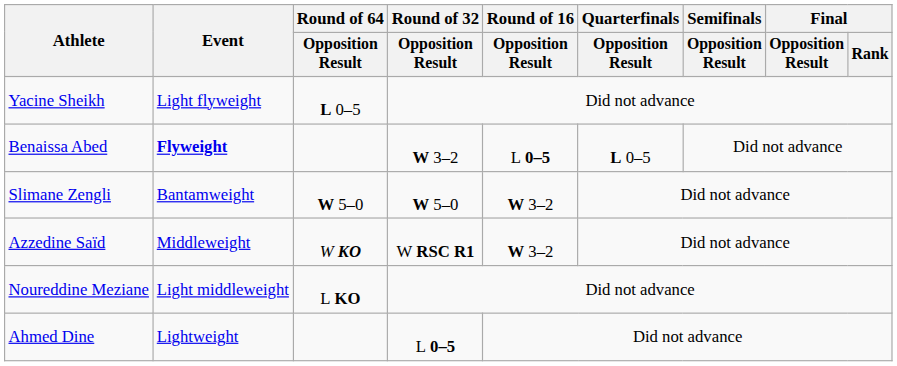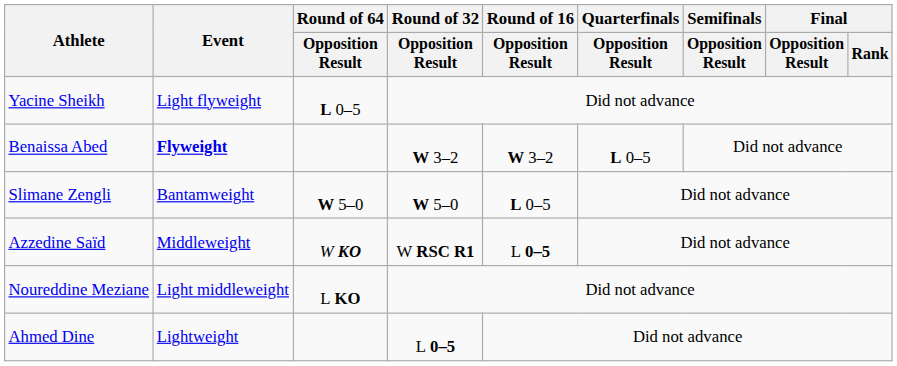 <table class="wikitable" style="font-size:90%">
 <tr>
 <th rowspan="2">Athlete</th>
 <th rowspan="2">Event</th>
 <th>Round of 64</th>
 <th>Round of 32</th>
 <th>Round of 16</th>
 <th>Quarterfinals</th>
 <th>Semifinals</th>
 <th colspan=2>Final</th>
 </tr>
 <tr style="font-size:95%">
 <th>Opposition<br>Result</th>
 <th>Opposition<br>Result</th>
 <th>Opposition<br>Result</th>
 <th>Opposition<br>Result</th>
 <th>Opposition<br>Result</th>
 <th>Opposition<br>Result</th>
 <th>Rank</th>
 </tr>
 <tr align=center>
 <td align=left><a href='#'>Yacine Sheikh</a></td>
 <td align=left><a href='#'>Light flyweight</a></td>
 <td><br><strong>L</strong> 0–5</td>
 <td colspan=6>Did not advance</td>
 </tr>
 <tr align=center>
 <td align=left><a href='#'>Benaissa Abed</a></td>
 <td align=left><strong><a href='#'>Flyweight</a></strong></td>
 <td></td>
 <td><br><strong>W</strong> 3–2</td>
-<td><br></strong>L<strong> 0–5</td>
+<td><br><strong>W</strong> 3–2</td>
 <td><br><strong>L</strong> 0–5</td>
 <td colspan=3>Did not advance</td>
 </tr>
 <tr align=center>
 <td align=left><a href='#'>Slimane Zengli</a></td>
 <td align=left><a href='#'>Bantamweight</a></td>
 <td><br><strong>W</strong> 5–0</td>
 <td><br><strong>W</strong> 5–0</td>
-<td><br><strong>W</strong> 3–2</td>
+<td><br><strong>L</strong> 0–5</td>
 <td colspan=4>Did not advance</td>
 </tr>
 <tr align=center>
 <td align=left><a href='#'>Azzedine Saïd</a></td>
 <td align=left><a href='#'>Middleweight</a></td>
 <td><br><em>W<strong> KO</td>
 <td><br></strong>W<strong> RSC R1</td>
-<td><br><strong>W</strong> 3–2</td>
+<td><br></strong>L<strong> 0–5</td>
 <td colspan=4>Did not advance</td>
 </tr>
 <tr align=center>
 <td align=left><a href='#'>Noureddine Meziane</a></td>
 <td align=left><a href='#'>Light middleweight</a></td>
 <td><br></strong>L<strong> KO</td>
 <td colspan=6>Did not advance</td>
 </tr>
 <tr align=center>
 <td align=left><a href='#'>Ahmed Dine</a></td>
 <td align=left><a href='#'>Lightweight</a></td>
 <td></td>
 <td><br></strong>L<strong> 0–5</td>
 <td colspan=5>Did not advance</td>
 </tr>
 </table>
